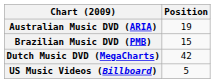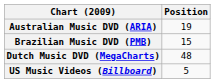 <table class="wikitable sortable plainrowheaders" style="text-align:center;">
 <tr>
 <th scope="col">Chart (2009)</th>
 <th scope="col">Position</th>
 </tr>
 <tr>
 <th scope="row">Australian Music DVD (<a href='#'>ARIA</a>)</th>
 <td>19</td>
 </tr>
 <tr>
 <th scope="row">Brazilian Music DVD (<a href='#'>PMB</a>)</th>
 <td>15</td>
 </tr>
 <tr>
 <th scope="row">Dutch Music DVD (<a href='#'>MegaCharts</a>)</th>
-<td>42</td>
+<td>48</td>
 </tr>
 <tr>
 <th scope="row">US Music Videos (<em><a href='#'>Billboard</a></em>)</th>
 <td>5</td>
 </tr>
 </table>
